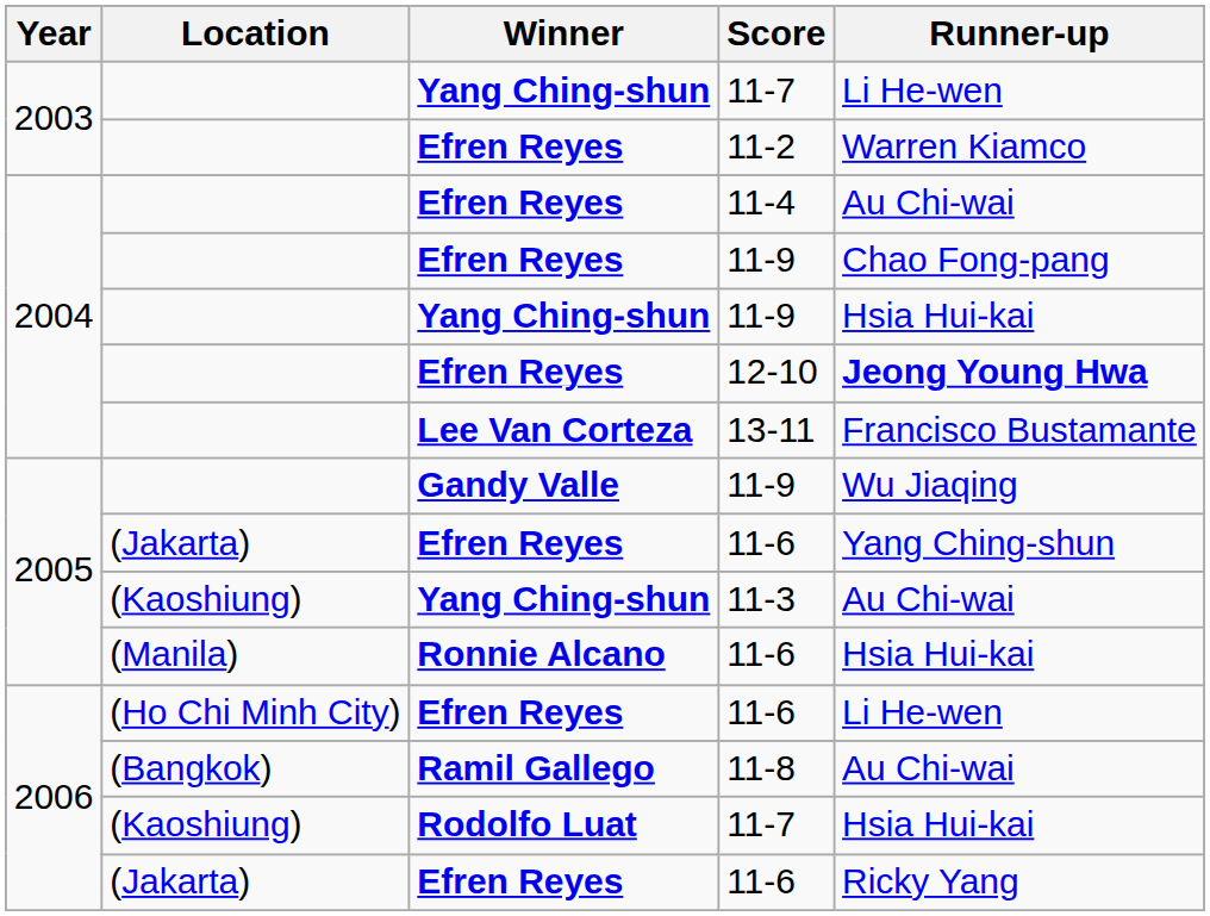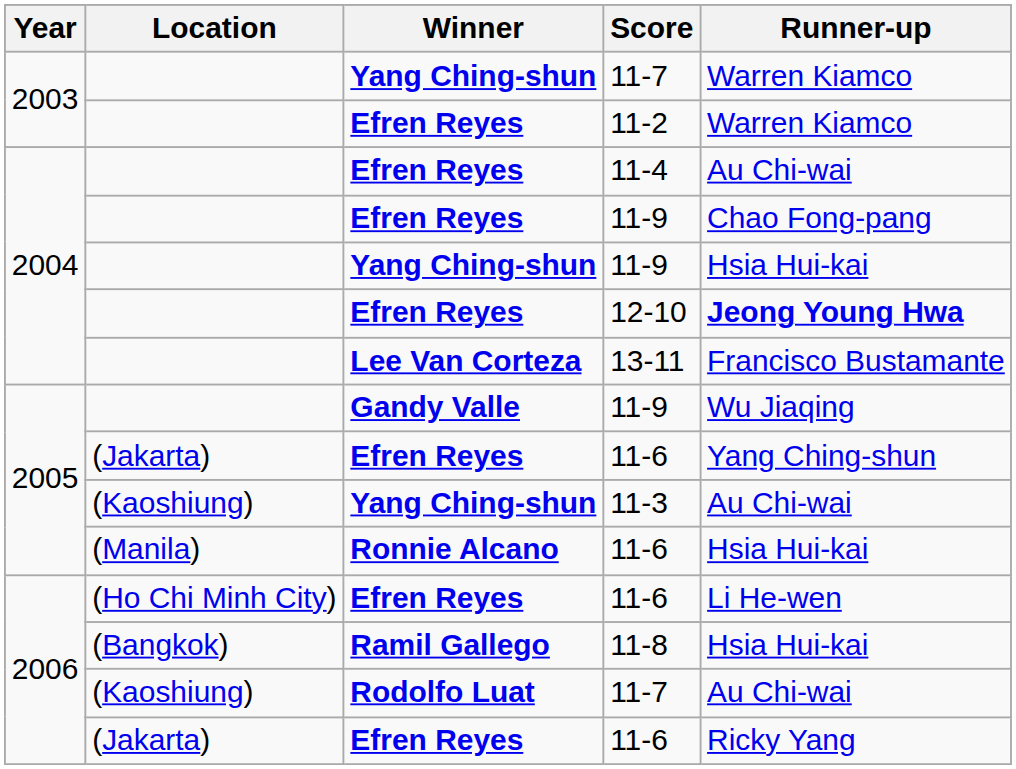 <table class="wikitable">
 <tr>
 <th>Year</th>
 <th>Location</th>
 <th>Winner</th>
 <th>Score</th>
 <th>Runner-up</th>
 </tr>
 <tr>
 <td rowspan=2>2003</td>
 <td></td>
 <td> <strong><a href='#'>Yang Ching-shun</a></strong></td>
 <td>11-7</td>
-<td> <a href='#'>Li He-wen</a></td>
+<td> <a href='#'>Warren Kiamco</a></td>
 </tr>
 <tr>
 <td></td>
 <td> <strong><a href='#'>Efren Reyes</a></strong></td>
 <td>11-2</td>
 <td> <a href='#'>Warren Kiamco</a></td>
 </tr>
 <tr>
 <td rowspan=5>2004</td>
 <td></td>
 <td> <strong><a href='#'>Efren Reyes</a></strong> </td>
 <td>11-4</td>
 <td> <a href='#'>Au Chi-wai</a></td>
 </tr>
 <tr>
 <td></td>
 <td> <strong><a href='#'>Efren Reyes</a></strong> </td>
 <td>11-9</td>
 <td> <a href='#'>Chao Fong-pang</a></td>
 </tr>
 <tr>
 <td></td>
 <td> <strong><a href='#'>Yang Ching-shun</a></strong> </td>
 <td>11-9</td>
 <td> <a href='#'>Hsia Hui-kai</a></td>
 </tr>
 <tr>
 <td></td>
 <td> <strong><a href='#'>Efren Reyes</a></strong> </td>
 <td>12-10</td>
 <td><strong> <a href='#'>Jeong Young Hwa</a></strong></td>
 </tr>
 <tr>
 <td></td>
 <td> <strong><a href='#'>Lee Van Corteza</a></strong></td>
 <td>13-11</td>
 <td> <a href='#'>Francisco Bustamante</a></td>
 </tr>
 <tr>
 <td rowspan=4>2005</td>
 <td></td>
 <td> <strong><a href='#'>Gandy Valle</a></strong></td>
 <td>11-9</td>
 <td> <a href='#'>Wu Jiaqing</a></td>
 </tr>
 <tr>
 <td> (<a href='#'>Jakarta</a>)</td>
 <td> <strong><a href='#'>Efren Reyes</a></strong> </td>
 <td>11-6</td>
 <td> <a href='#'>Yang Ching-shun</a></td>
 </tr>
 <tr>
 <td> (<a href='#'>Kaoshiung</a>)</td>
 <td> <strong><a href='#'>Yang Ching-shun</a></strong> </td>
 <td>11-3</td>
 <td> <a href='#'>Au Chi-wai</a></td>
 </tr>
 <tr>
 <td> (<a href='#'>Manila</a>)</td>
 <td> <strong><a href='#'>Ronnie Alcano</a></strong></td>
 <td>11-6</td>
 <td> <a href='#'>Hsia Hui-kai</a></td>
 </tr>
 <tr>
 <td rowspan=4>2006</td>
 <td> (<a href='#'>Ho Chi Minh City</a>)</td>
 <td> <strong><a href='#'>Efren Reyes</a></strong> </td>
 <td>11-6</td>
 <td> <a href='#'>Li He-wen</a></td>
 </tr>
 <tr>
 <td> (<a href='#'>Bangkok</a>)</td>
 <td> <strong><a href='#'>Ramil Gallego</a></strong></td>
 <td>11-8</td>
-<td> <a href='#'>Au Chi-wai</a></td>
+<td> <a href='#'>Hsia Hui-kai</a></td>
 </tr>
 <tr>
 <td> (<a href='#'>Kaoshiung</a>)</td>
 <td> <strong><a href='#'>Rodolfo Luat</a></strong></td>
 <td>11-7</td>
-<td> <a href='#'>Hsia Hui-kai</a></td>
+<td> <a href='#'>Au Chi-wai</a></td>
 </tr>
 <tr>
 <td> (<a href='#'>Jakarta</a>)</td>
 <td> <strong><a href='#'>Efren Reyes</a></strong> </td>
 <td>11-6</td>
 <td> <a href='#'>Ricky Yang</a></td>
 </tr>
 </table>
